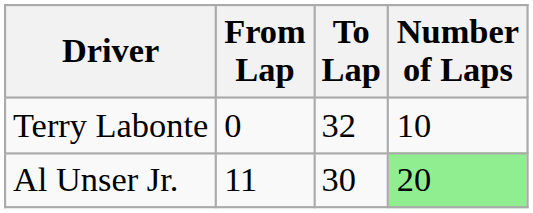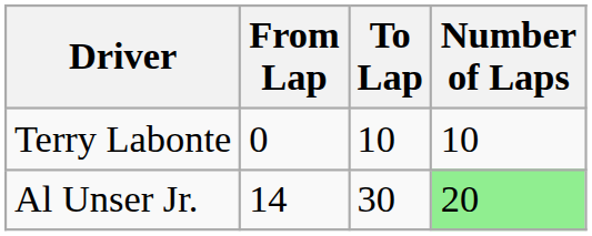 <table class="wikitable">
 <tr>
 <th>Driver</th>
 <th>From<br>Lap</th>
 <th>To<br>Lap</th>
 <th>Number<br>of Laps</th>
 </tr>
 <tr>
 <td>Terry Labonte</td>
 <td>0</td>
-<td>32</td>
+<td>10</td>
 <td>10</td>
 </tr>
 <tr>
 <td>Al Unser Jr.</td>
-<td>11</td>
+<td>14</td>
 <td>30</td>
 <td style="background: lightgreen;">20</td>
 </tr>
 </table>
